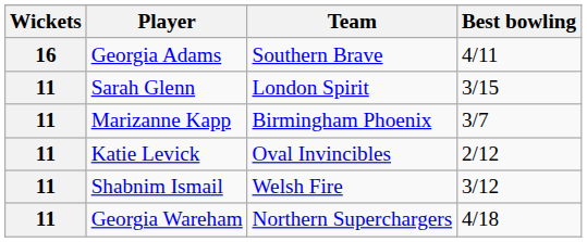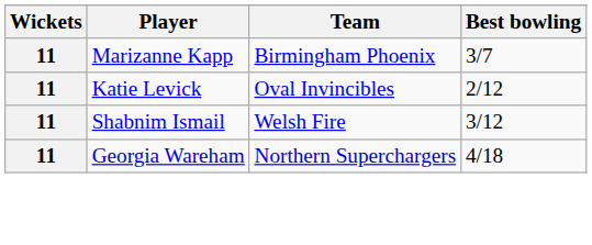 <table class="wikitable defaultleft col4center" style="max-width:30em;">
 <tr>
 </tr>
 <tr>
 <th>Wickets</th>
 <th>Player</th>
 <th>Team</th>
 <th>Best bowling</th>
-</tr>
-<tr>
-<th>16</th>
-<td><a href='#'>Georgia Adams</a></td>
-<td><a href='#'>Southern Brave</a></td>
-<td>4/11</td>
-</tr>
-<tr>
-<th>11</th>
-<td><a href='#'>Sarah Glenn</a></td>
-<td><a href='#'>London Spirit</a></td>
-<td>3/15</td>
 </tr>
 <tr>
 <th>11</th>
 <td><a href='#'>Marizanne Kapp</a></td>
 <td><a href='#'>Birmingham Phoenix</a></td>
 <td>3/7</td>
 </tr>
 <tr>
 <th>11</th>
 <td><a href='#'>Katie Levick</a></td>
 <td><a href='#'>Oval Invincibles</a></td>
 <td>2/12</td>
 </tr>
 <tr>
 <th>11</th>
 <td><a href='#'>Shabnim Ismail</a></td>
 <td><a href='#'>Welsh Fire</a></td>
 <td>3/12</td>
 </tr>
 <tr>
 <th>11</th>
 <td><a href='#'>Georgia Wareham</a></td>
 <td><a href='#'>Northern Superchargers</a></td>
 <td>4/18</td>
 </tr>
 </table>
